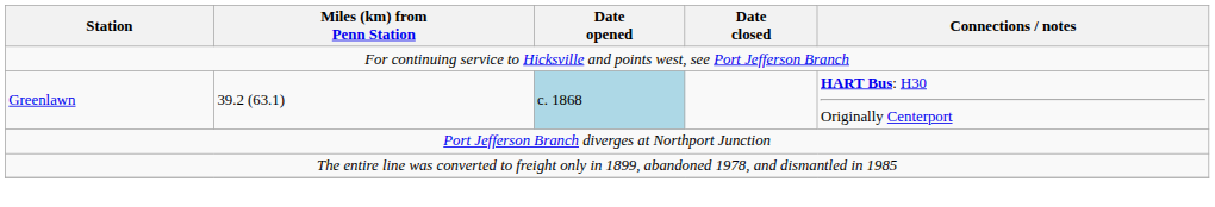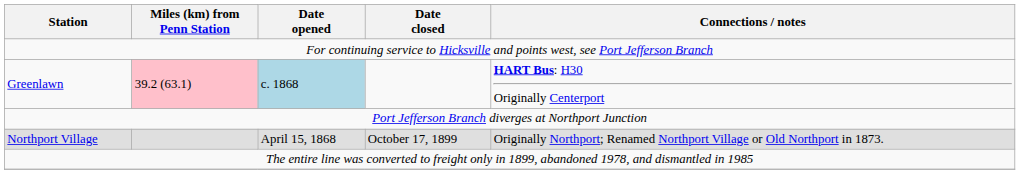 <table class="wikitable" width="100%">
 <tr>
 <th>Station</th>
 <th>Miles (km) from<br><a href='#'>Penn Station</a></th>
 <th>Date<br>opened</th>
 <th>Date<br>closed</th>
 <th>Connections / notes</th>
 </tr>
 <tr>
 <td colspan="5" align="center"><em>For continuing service to <a href='#'>Hicksville</a> and points west, see <a href='#'>Port Jefferson Branch</a></em></td>
 </tr>
 <tr>
 <td><a href='#'>Greenlawn</a> </td>
-<td>39.2 (63.1)</td>
+<td style="background: pink;">39.2 (63.1)</td>
 <td style="background: lightblue;">c. 1868</td>
 <td></td>
 <td> <strong><a href='#'>HART Bus</a></strong>: <a href='#'>H30</a><hr>Originally <a href='#'>Centerport</a></td>
 </tr>
 <tr>
 <td colspan=5 align=center><em><a href='#'>Port Jefferson Branch</a> diverges at Northport Junction</em></td>
 </tr>
+<tr bgcolor=dfdfdf>
+<td><a href='#'>Northport Village</a></td>
+<td></td>
+<td>April 15, 1868</td>
+<td>October 17, 1899</td>
+<td>Originally <a href='#'>Northport</a>; Renamed <a href='#'>Northport Village</a> or <a href='#'>Old Northport</a> in 1873.</td>
+</tr>
 <tr>
 <td colspan="5" align="center"><em>The entire line was converted to freight only in 1899, abandoned 1978, and dismantled in 1985</em></td>
 </tr>
 <tr>
 </tr>
 </table>
